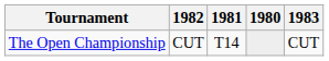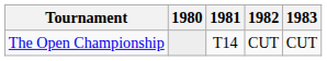 <table class="wikitable" style="font-size:95%;text-align:center;">
 <tr>
 <th>Tournament</th>
+<th>1980</th>
+<th>1981</th>
 <th>1982</th>
-<th>1981</th>
-<th>1980</th>
 <th>1983</th>
 </tr>
 <tr>
 <td><a href='#'>The Open Championship</a></td>
+<td style="background:#eeeeee;"></td>
+<td>T14</td>
 <td>CUT</td>
-<td>T14</td>
-<td style="background:#eeeeee;"></td>
 <td>CUT</td>
 </tr>
 </table>
